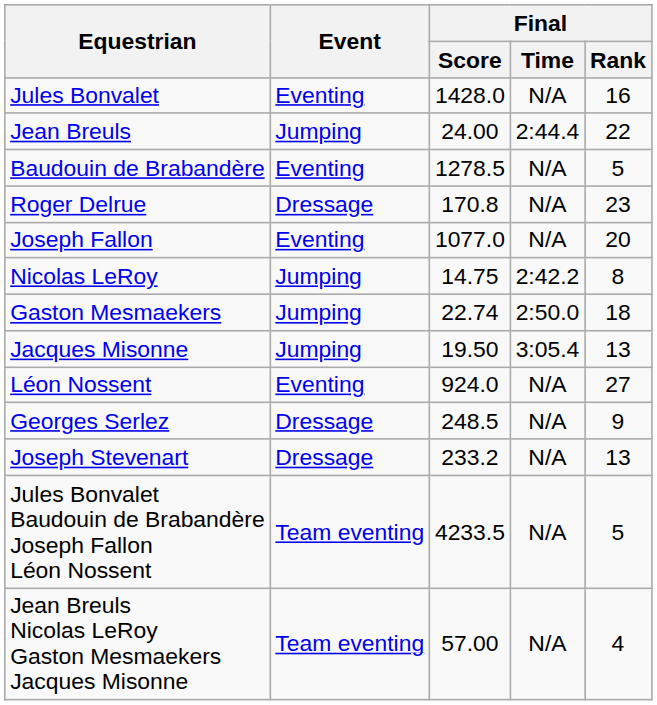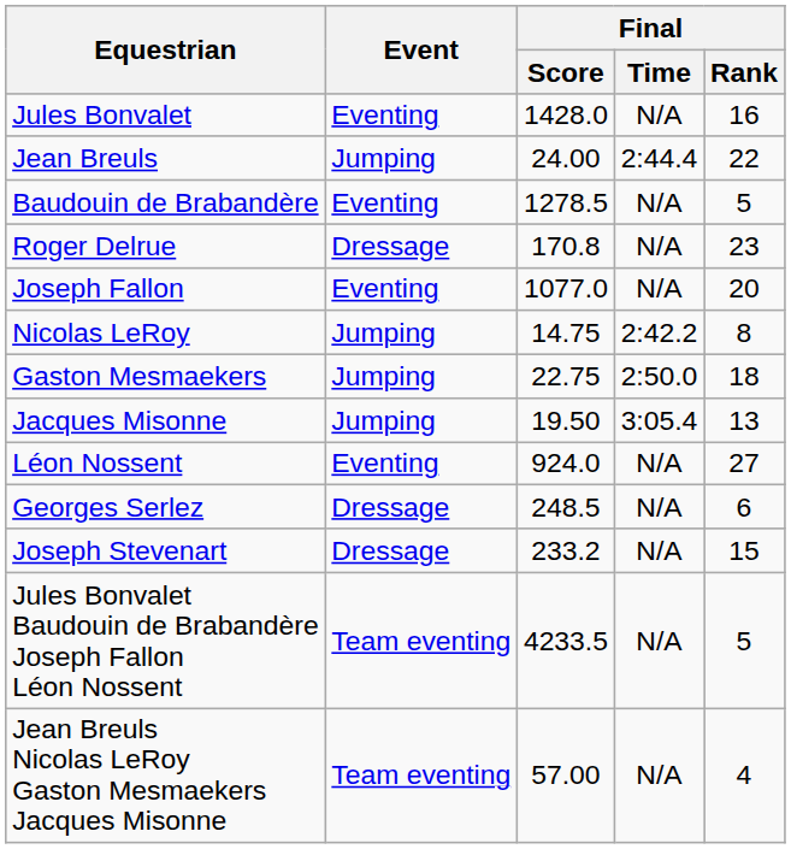 <table class=wikitable style="font-size:90%">
 <tr>
 <th rowspan=2>Equestrian</th>
 <th rowspan=2>Event</th>
 <th colspan=3>Final</th>
 </tr>
 <tr>
 <th>Score</th>
 <th>Time</th>
 <th>Rank</th>
 </tr>
 <tr>
 <td><a href='#'>Jules Bonvalet</a></td>
 <td><a href='#'>Eventing</a></td>
 <td align=center>1428.0</td>
 <td align=center>N/A</td>
 <td align=center>16</td>
 </tr>
 <tr>
 <td><a href='#'>Jean Breuls</a></td>
 <td><a href='#'>Jumping</a></td>
 <td align=center>24.00</td>
 <td align=center>2:44.4</td>
 <td align=center>22</td>
 </tr>
 <tr>
 <td><a href='#'>Baudouin de Brabandère</a></td>
 <td><a href='#'>Eventing</a></td>
 <td align=center>1278.5</td>
 <td align=center>N/A</td>
 <td align=center>5</td>
 </tr>
 <tr>
 <td><a href='#'>Roger Delrue</a></td>
 <td><a href='#'>Dressage</a></td>
 <td align=center>170.8</td>
 <td align=center>N/A</td>
 <td align=center>23</td>
 </tr>
 <tr>
 <td><a href='#'>Joseph Fallon</a></td>
 <td><a href='#'>Eventing</a></td>
 <td align=center>1077.0</td>
 <td align=center>N/A</td>
 <td align=center>20</td>
 </tr>
 <tr>
 <td><a href='#'>Nicolas LeRoy</a></td>
 <td><a href='#'>Jumping</a></td>
 <td align=center>14.75</td>
 <td align=center>2:42.2</td>
 <td align=center>8</td>
 </tr>
 <tr>
 <td><a href='#'>Gaston Mesmaekers</a></td>
 <td><a href='#'>Jumping</a></td>
-<td align=center>22.74</td>
+<td align=center>22.75</td>
 <td align=center>2:50.0</td>
 <td align=center>18</td>
 </tr>
 <tr>
 <td><a href='#'>Jacques Misonne</a></td>
 <td><a href='#'>Jumping</a></td>
 <td align=center>19.50</td>
 <td align=center>3:05.4</td>
 <td align=center>13</td>
 </tr>
 <tr>
 <td><a href='#'>Léon Nossent</a></td>
 <td><a href='#'>Eventing</a></td>
 <td align=center>924.0</td>
 <td align=center>N/A</td>
 <td align=center>27</td>
 </tr>
 <tr>
 <td><a href='#'>Georges Serlez</a></td>
 <td><a href='#'>Dressage</a></td>
 <td align=center>248.5</td>
 <td align=center>N/A</td>
-<td align=center>9</td>
+<td align=center>6</td>
 </tr>
 <tr>
 <td><a href='#'>Joseph Stevenart</a></td>
 <td><a href='#'>Dressage</a></td>
 <td align=center>233.2</td>
 <td align=center>N/A</td>
-<td align=center>13</td>
+<td align=center>15</td>
 </tr>
 <tr>
 <td>Jules Bonvalet <br> Baudouin de Brabandère <br> Joseph Fallon <br> Léon Nossent</td>
 <td><a href='#'>Team eventing</a></td>
 <td align=center>4233.5</td>
 <td align=center>N/A</td>
 <td align=center>5</td>
 </tr>
 <tr>
 <td>Jean Breuls <br> Nicolas LeRoy <br> Gaston Mesmaekers <br> Jacques Misonne</td>
 <td><a href='#'>Team eventing</a></td>
 <td align=center>57.00</td>
 <td align=center>N/A</td>
 <td align=center>4</td>
 </tr>
 </table>
